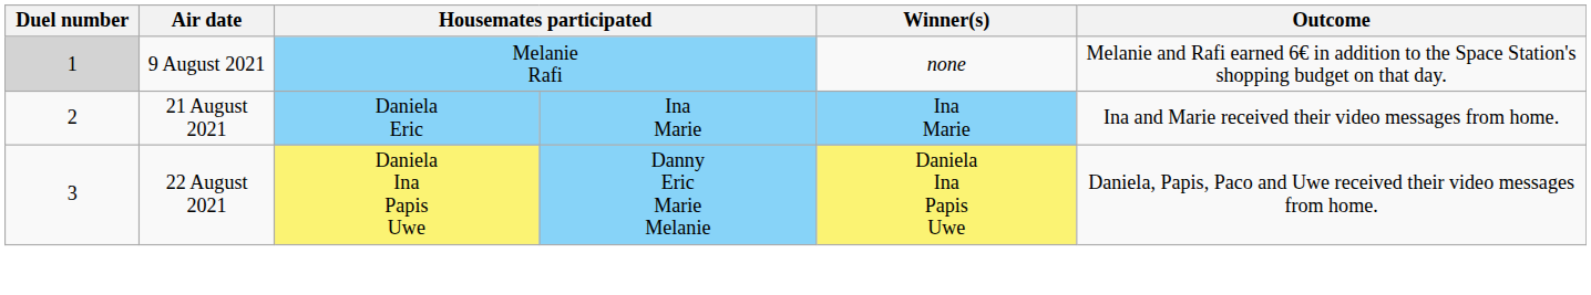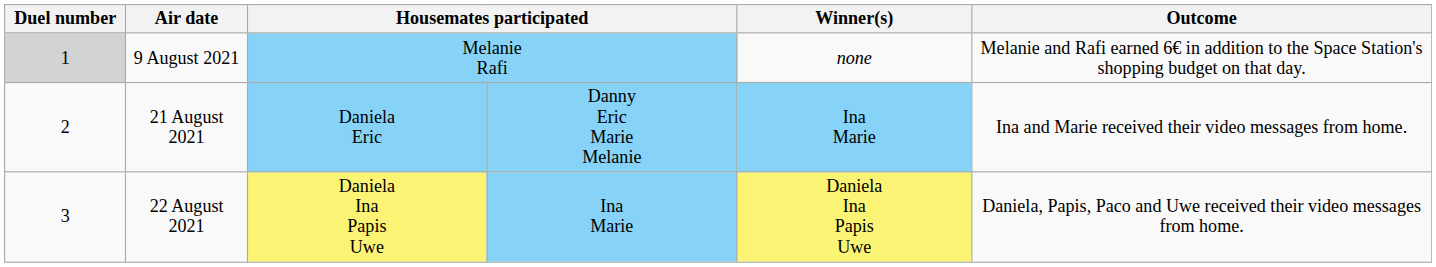 <table class="wikitable" style="width:100%; text-align:center;">
 <tr>
 <th scope="col" style="width:100px">Duel number</th>
 <th scope="col" style="width:100px">Air date</th>
 <th scope="col" style="width:200px" colspan="2">Housemates participated</th>
 <th scope="col" style="width:200px">Winner(s)</th>
 <th scope="col" style="width:400px">Outcome</th>
 </tr>
 <tr>
 <td style="background: lightgrey;">1</td>
 <td>9 August 2021</td>
 <td colspan="2" style="background-color:#87D3F8">Melanie<br>Rafi</td>
 <td><em>none</em></td>
 <td>Melanie and Rafi earned 6€ in addition to the Space Station's shopping budget on that day.</td>
 </tr>
 <tr>
 <td>2</td>
 <td>21 August 2021</td>
 <td style="background-color:#87D3F8">Daniela<br>Eric</td>
-<td style="background-color:#87D3F8">Ina<br>Marie</td>
+<td style="background-color:#87D3F8">Danny<br>Eric<br>Marie<br>Melanie</td>
 <td style="background-color:#87D3F8">Ina<br>Marie</td>
 <td>Ina and Marie received their video messages from home.</td>
 </tr>
 <tr>
 <td>3</td>
 <td>22 August 2021</td>
 <td style="background-color:#FBF373">Daniela<br>Ina<br>Papis<br>Uwe</td>
-<td style="background-color:#87D3F8">Danny<br>Eric<br>Marie<br>Melanie</td>
+<td style="background-color:#87D3F8">Ina<br>Marie</td>
 <td style="background-color:#FBF373">Daniela<br>Ina<br>Papis<br>Uwe</td>
 <td>Daniela, Papis, Paco and Uwe received their video messages from home.</td>
 </tr>
 </table>
